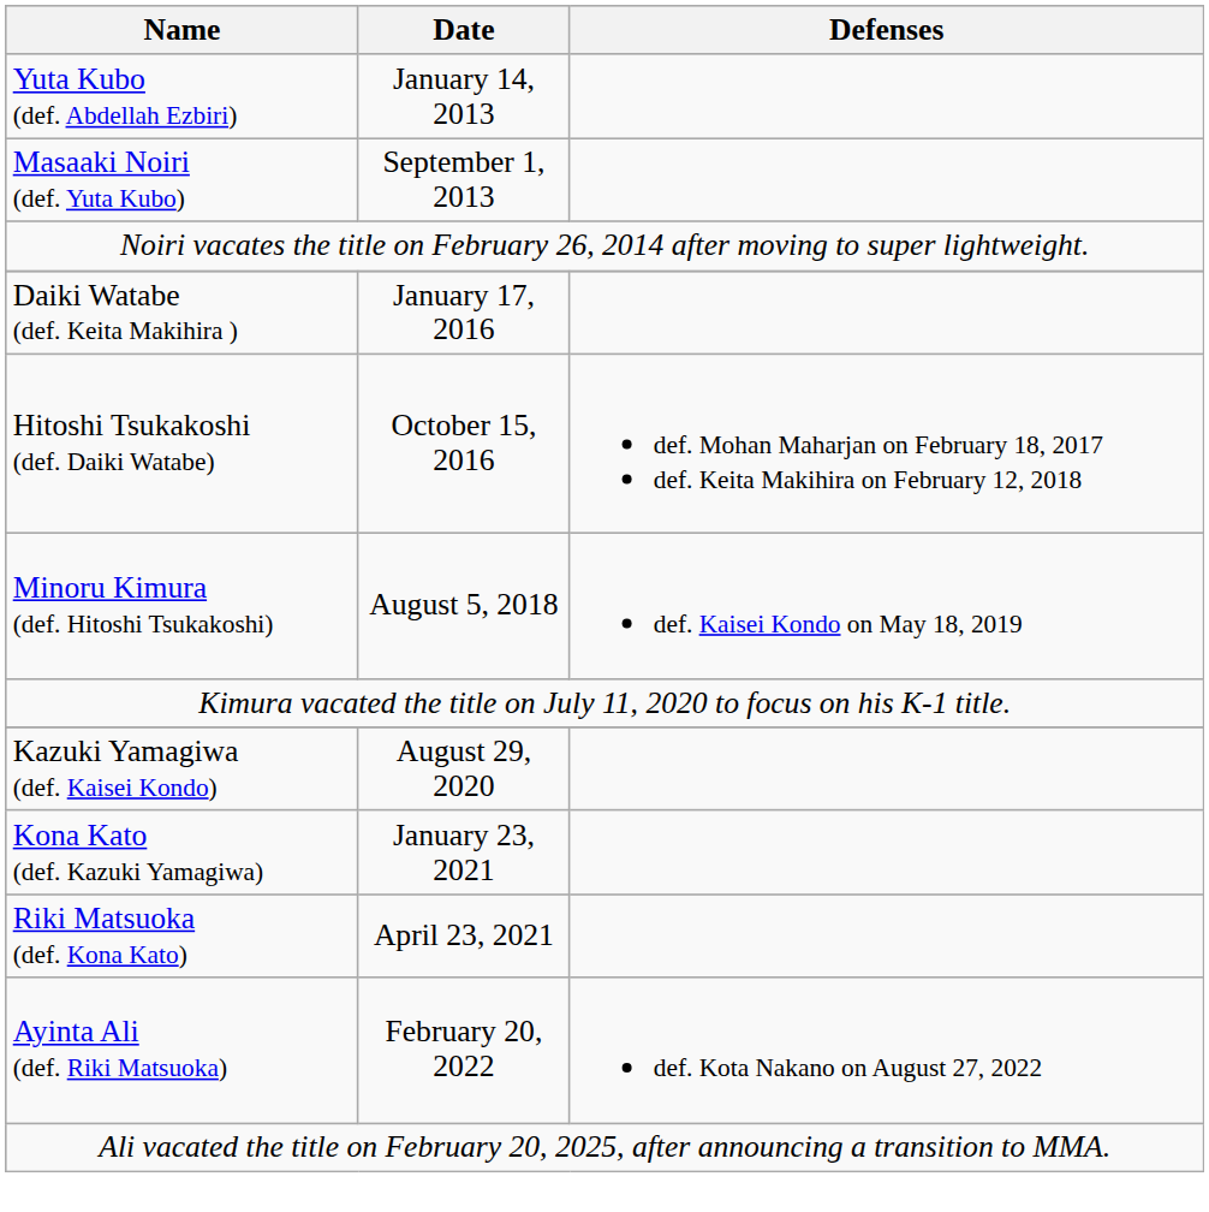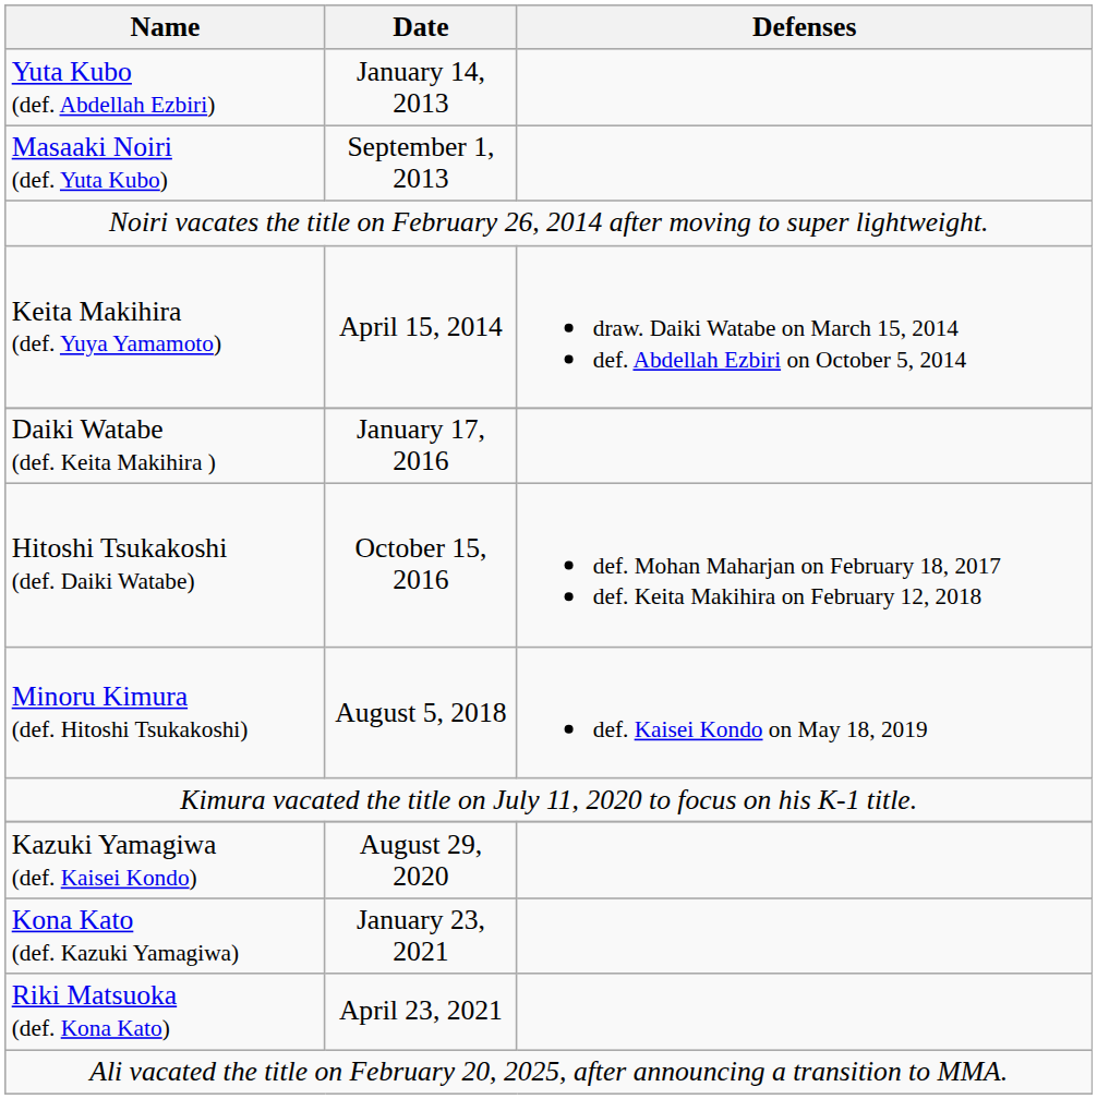 <table class="wikitable" width=100%>
 <tr>
 <th width=25%>Name</th>
 <th width=15%>Date</th>
 <th width=45%>Defenses</th>
 </tr>
 <tr>
 <td align=left> <a href='#'>Yuta Kubo</a> <br><small>(def. <a href='#'>Abdellah Ezbiri</a>)</small></td>
 <td align=center>January 14, 2013</td>
 <td></td>
 </tr>
 <tr>
 <td align=left> <a href='#'>Masaaki Noiri</a> <br><small>(def. <a href='#'>Yuta Kubo</a>)</small></td>
 <td align=center>September 1, 2013</td>
 <td></td>
 </tr>
 <tr>
 <td colspan=3 align=center><em>Noiri vacates the title on February 26, 2014 after moving to super lightweight.</em></td>
+</tr>
+<tr>
+<td align=left> Keita Makihira <br><small>(def. <a href='#'>Yuya Yamamoto</a>)</small></td>
+<td align=center>April 15, 2014</td>
+<td><br><ul><li><small>draw. Daiki Watabe on March 15, 2014</small></li><li><small>def. <a href='#'>Abdellah Ezbiri</a> on October 5, 2014</small></li></ul></td>
 </tr>
 <tr>
 </tr>
 <tr>
 <td align=left> Daiki Watabe <br><small>(def. Keita Makihira )</small></td>
 <td align=center>January 17, 2016</td>
 <td></td>
 </tr>
 <tr>
 <td align=left> Hitoshi Tsukakoshi <br><small>(def. Daiki Watabe)</small></td>
 <td align=center>October 15, 2016</td>
 <td><br><ul><li><small>def. Mohan Maharjan on February 18, 2017</small></li><li><small>def. Keita Makihira on February 12, 2018</small></li></ul></td>
 </tr>
 <tr>
 <td align=left> <a href='#'>Minoru Kimura</a> <br><small>(def. Hitoshi Tsukakoshi)</small></td>
 <td align=center>August 5, 2018</td>
 <td><br><ul><li><small>def. <a href='#'>Kaisei Kondo</a> on May 18, 2019</small></li></ul></td>
 </tr>
 <tr>
 <td colspan=3 align=center><em>Kimura vacated the title on July 11, 2020 to focus on his K-1 title.</em></td>
 </tr>
 <tr>
 </tr>
 <tr>
 <td align=left> Kazuki Yamagiwa <br><small>(def. <a href='#'>Kaisei Kondo</a>)</small></td>
 <td align=center>August 29, 2020</td>
 <td></td>
 </tr>
 <tr>
 <td align=left> <a href='#'>Kona Kato</a> <br><small>(def. Kazuki Yamagiwa)</small></td>
 <td align=center>January 23, 2021</td>
 <td></td>
 </tr>
 <tr>
 <td align=left> <a href='#'>Riki Matsuoka</a> <br><small>(def. <a href='#'>Kona Kato</a>)</small></td>
 <td align=center>April 23, 2021</td>
 </tr>
 <tr>
-<td align=left> <a href='#'>Ayinta Ali</a> <br><small>(def. <a href='#'>Riki Matsuoka</a>)</small></td>
-<td align=center>February 20, 2022</td>
-<td><br><ul><li><small>def. Kota Nakano on August 27, 2022</small></li></ul></td>
-</tr>
-<tr>
 <td colspan=3 align=center><em>Ali vacated the title on February 20, 2025, after announcing a transition to MMA.</em></td>
 </tr>
 </table>
